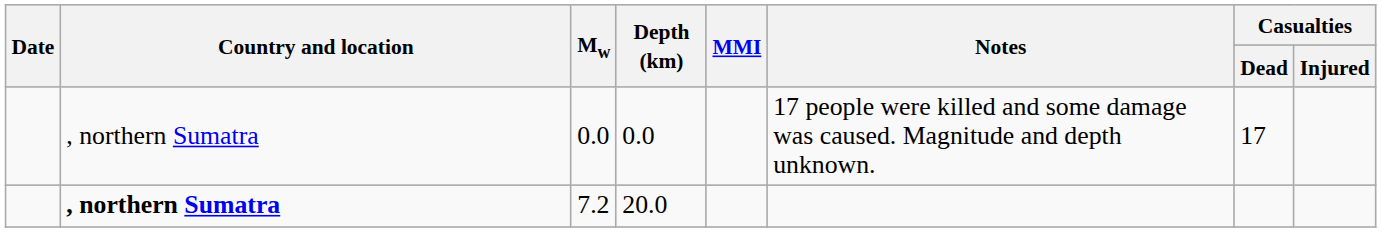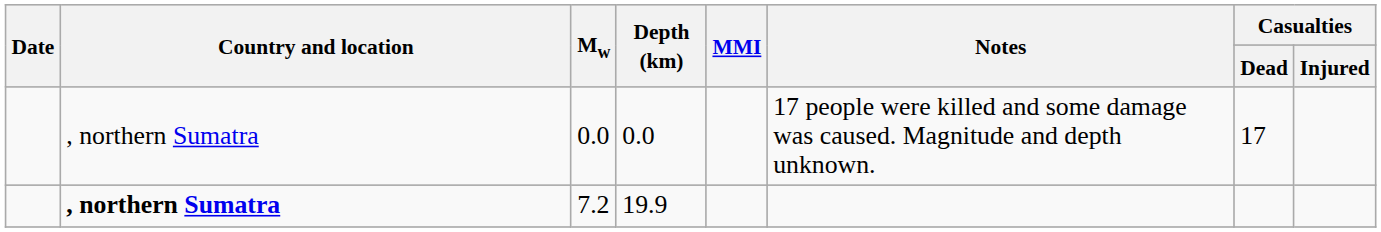 <table class="wikitable sortable sort-under" style="border:1px black; margin-left:1em;">
 <tr>
 <th rowspan="2"><small>Date</small></th>
 <th rowspan="2" style="width: 310px"><small>Country and location</small></th>
 <th rowspan="2"><small>M<sub>w</sub></small></th>
 <th rowspan="2"><small>Depth (km)</small></th>
 <th rowspan="2"><small><a href='#'>MMI</a></small></th>
 <th rowspan="2" class="unsortable"><small>Notes</small></th>
 <th colspan="2"><small>Casualties</small></th>
 </tr>
 <tr>
 <th><small>Dead</small></th>
 <th><small>Injured</small></th>
 </tr>
 <tr>
 <td></td>
 <td>, northern <a href='#'>Sumatra</a></td>
 <td>0.0</td>
 <td>0.0</td>
 <td></td>
 <td>17 people were killed and some damage was caused. Magnitude and depth unknown.</td>
 <td>17</td>
 <td></td>
 </tr>
 <tr>
 <td></td>
 <td><strong>, northern <a href='#'>Sumatra</a></strong></td>
 <td>7.2</td>
-<td>20.0</td>
+<td>19.9</td>
 <td></td>
 <td></td>
 <td></td>
 <td></td>
 </tr>
 </table>
